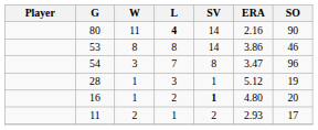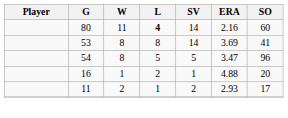 <table class="wikitable sortable">
 <tr>
 <th bgcolor="#DDDDFF" width="16%">Player</th>
 <th bgcolor="#DDDDFF" width="9%">G</th>
 <th bgcolor="#DDDDFF" width="9%">W</th>
 <th bgcolor="#DDDDFF" width="9%">L</th>
 <th bgcolor="#DDDDFF" width="9%">SV</th>
 <th bgcolor="#DDDDFF" width="9%">ERA</th>
 <th bgcolor="#DDDDFF" width="9%">SO</th>
 </tr>
 <tr align="center">
 <td></td>
 <td>80</td>
 <td>11</td>
 <td><strong>4</strong></td>
 <td>14</td>
 <td>2.16</td>
-<td>90</td>
+<td>60</td>
 </tr>
 <tr align=center>
 <td></td>
 <td>53</td>
 <td>8</td>
 <td>8</td>
 <td>14</td>
-<td>3.86</td>
-<td>46</td>
+<td>3.69</td>
+<td>41</td>
 </tr>
 <tr align="center">
 <td></td>
 <td>54</td>
-<td>3</td>
-<td>7</td>
 <td>8</td>
+<td>5</td>
+<td>5</td>
 <td>3.47</td>
 <td>96</td>
-</tr>
-<tr align="center">
-<td></td>
-<td>28</td>
-<td>1</td>
-<td>3</td>
-<td>1</td>
-<td>5.12</td>
-<td>19</td>
 </tr>
 <tr align="center">
 <td></td>
 <td>16</td>
 <td>1</td>
 <td>2</td>
-<td><strong>1</strong></td>
-<td>4.80</td>
+<td>1</td>
+<td>4.88</td>
 <td>20</td>
 </tr>
 <tr align="center">
 <td></td>
 <td>11</td>
 <td>2</td>
 <td>1</td>
 <td>2</td>
 <td>2.93</td>
 <td>17</td>
 </tr>
 <tr align="center">
 </tr>
 </table>
